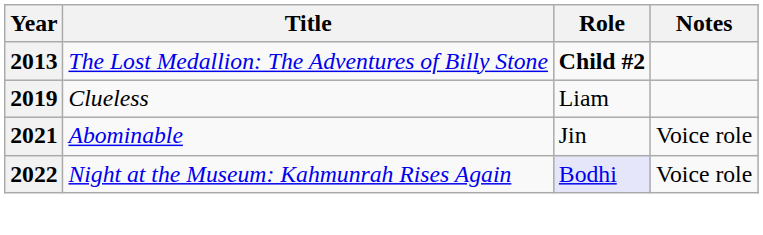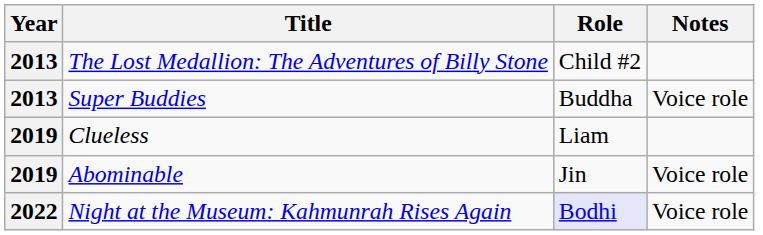 <table class="wikitable sortable plainrowheaders">
 <tr>
 <th scope="col">Year</th>
 <th scope="col">Title</th>
 <th scope="col">Role</th>
 <th scope="col">Notes</th>
 </tr>
 <tr>
 <th scope="row">2013</th>
 <td><em><a href='#'>The Lost Medallion: The Adventures of Billy Stone</a></em></td>
-<td><strong>Child #2</strong></td>
+<td>Child #2</td>
 <td></td>
+</tr>
+<tr>
+<th scope="row">2013</th>
+<td><em><a href='#'>Super Buddies</a></em></td>
+<td>Buddha</td>
+<td>Voice role</td>
 </tr>
 <tr>
 <th scope="row">2019</th>
 <td><em>Clueless</em></td>
 <td>Liam</td>
 <td></td>
 </tr>
 <tr>
-<th scope="row">2021</th>
+<th scope="row">2019</th>
 <td><em><a href='#'>Abominable</a></em></td>
 <td>Jin</td>
 <td>Voice role</td>
 </tr>
 <tr>
 <th scope="row">2022</th>
 <td><em><a href='#'>Night at the Museum: Kahmunrah Rises Again</a></em></td>
 <td style="background: lavender;"><a href='#'>Bodhi</a></td>
 <td>Voice role</td>
 </tr>
 </table>
